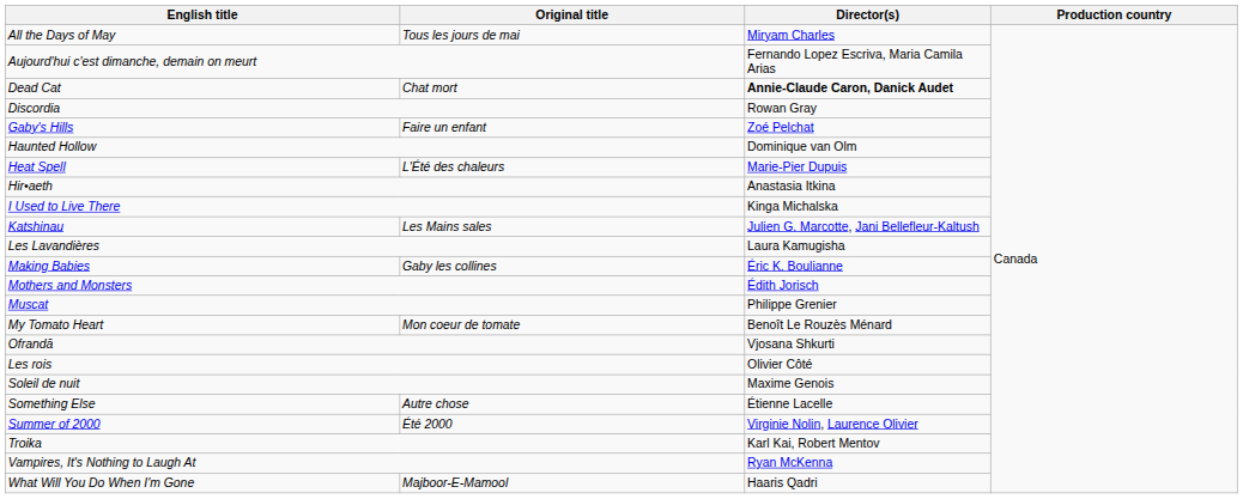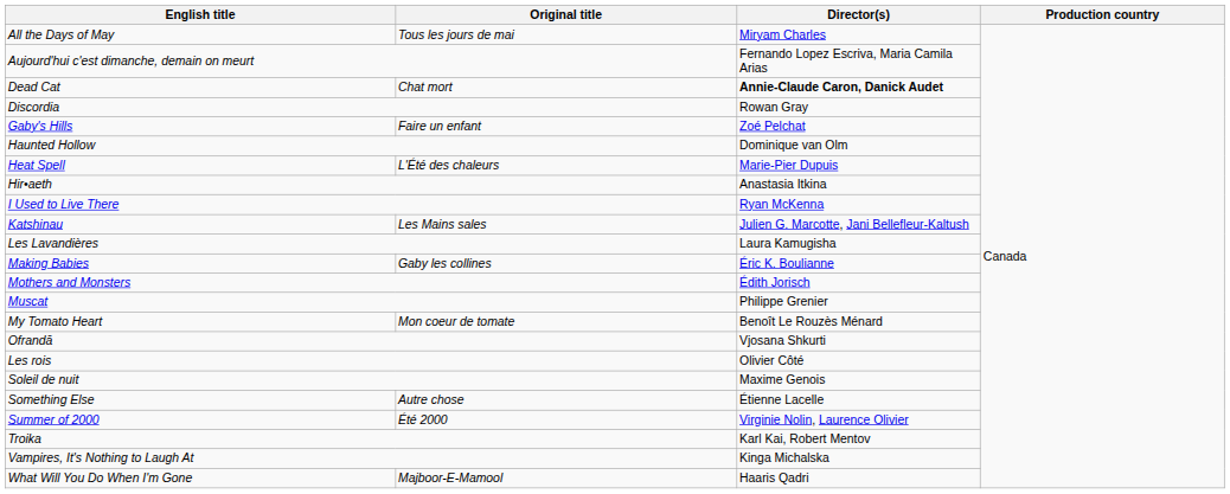 <table class="wikitable" width=100%>
 <tr>
 <th scope="col" width="32%">English title</th>
 <th scope="col" width="28%">Original title</th>
 <th scope="col" width="20%">Director(s)</th>
 <th scope="col" width="20%">Production country</th>
 </tr>
 <tr>
 <td><em>All the Days of May</em></td>
 <td><em>Tous les jours de mai</em></td>
 <td><a href='#'>Miryam Charles</a></td>
 <td rowspan=23>Canada</td>
 </tr>
 <tr>
 <td colspan=2><em>Aujourd'hui c'est dimanche, demain on meurt</em></td>
 <td>Fernando Lopez Escriva, Maria Camila Arias</td>
 </tr>
 <tr>
 <td><em>Dead Cat</em></td>
 <td><em>Chat mort</em></td>
 <td><strong>Annie-Claude Caron, Danick Audet</strong></td>
 </tr>
 <tr>
 <td colspan=2><em>Discordia</em></td>
 <td>Rowan Gray</td>
 </tr>
 <tr>
 <td><em><a href='#'>Gaby's Hills</a></em></td>
 <td><em>Faire un enfant</em></td>
 <td><a href='#'>Zoé Pelchat</a></td>
 </tr>
 <tr>
 <td colspan=2><em>Haunted Hollow</em></td>
 <td>Dominique van Olm</td>
 </tr>
 <tr>
 <td><em><a href='#'>Heat Spell</a></em></td>
 <td><em>L'Été des chaleurs</em></td>
 <td><a href='#'>Marie-Pier Dupuis</a></td>
 </tr>
 <tr>
 <td colspan=2><em>Hir•aeth</em></td>
 <td>Anastasia Itkina</td>
 </tr>
 <tr>
 <td colspan=2><em><a href='#'>I Used to Live There</a></em></td>
-<td>Kinga Michalska</td>
+<td><a href='#'>Ryan McKenna</a></td>
 </tr>
 <tr>
 <td><em><a href='#'>Katshinau</a></em></td>
 <td><em>Les Mains sales</em></td>
 <td><a href='#'>Julien G. Marcotte</a>, <a href='#'>Jani Bellefleur-Kaltush</a></td>
 </tr>
 <tr>
 <td colspan=2><em>Les Lavandières</em></td>
 <td>Laura Kamugisha</td>
 </tr>
 <tr>
 <td><em><a href='#'>Making Babies</a></em></td>
 <td><em>Gaby les collines</em></td>
 <td><a href='#'>Éric K. Boulianne</a></td>
 </tr>
 <tr>
 <td colspan=2><em><a href='#'>Mothers and Monsters</a></em></td>
 <td><a href='#'>Édith Jorisch</a></td>
 </tr>
 <tr>
 <td colspan=2><em><a href='#'>Muscat</a></em></td>
 <td>Philippe Grenier</td>
 </tr>
 <tr>
 <td><em>My Tomato Heart</em></td>
 <td><em>Mon coeur de tomate</em></td>
 <td>Benoît Le Rouzès Ménard</td>
 </tr>
 <tr>
 <td colspan=2><em>Ofrandā</em></td>
 <td>Vjosana Shkurti</td>
 </tr>
 <tr>
 <td colspan=2><em>Les rois</em></td>
 <td>Olivier Côté</td>
 </tr>
 <tr>
 <td colspan=2><em>Soleil de nuit</em></td>
 <td>Maxime Genois</td>
 </tr>
 <tr>
 <td><em>Something Else</em></td>
 <td><em>Autre chose</em></td>
 <td>Étienne Lacelle</td>
 </tr>
 <tr>
 <td><em><a href='#'>Summer of 2000</a></em></td>
 <td><em>Été 2000</em></td>
 <td><a href='#'>Virginie Nolin</a>, <a href='#'>Laurence Olivier</a></td>
 </tr>
 <tr>
 <td colspan=2><em>Troika</em></td>
 <td>Karl Kai, Robert Mentov</td>
 </tr>
 <tr>
 <td colspan=2><em>Vampires, It's Nothing to Laugh At</em></td>
-<td><a href='#'>Ryan McKenna</a></td>
+<td>Kinga Michalska</td>
 </tr>
 <tr>
 <td><em>What Will You Do When I'm Gone</em></td>
 <td><em>Majboor-E-Mamool</em></td>
 <td>Haaris Qadri</td>
 </tr>
 </table>
